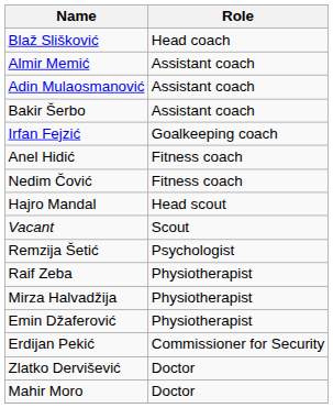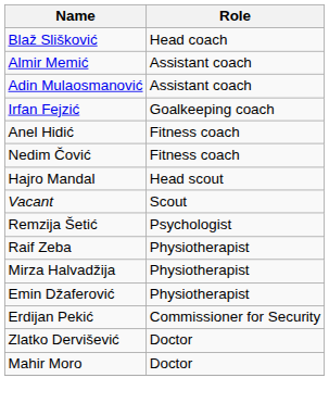 <table class="wikitable">
 <tr>
 <th>Name</th>
 <th>Role</th>
 </tr>
 <tr>
 <td> <a href='#'>Blaž Slišković</a></td>
 <td>Head coach</td>
 </tr>
 <tr>
 <td> <a href='#'>Almir Memić</a></td>
 <td>Assistant coach</td>
 </tr>
 <tr>
 <td> <a href='#'>Adin Mulaosmanović</a></td>
-<td>Assistant coach</td>
-</tr>
-<tr>
-<td> Bakir Šerbo</td>
 <td>Assistant coach</td>
 </tr>
 <tr>
 <td> <a href='#'>Irfan Fejzić</a></td>
 <td>Goalkeeping coach</td>
 </tr>
 <tr>
 <td> Anel Hidić</td>
 <td>Fitness coach</td>
 </tr>
 <tr>
 <td> Nedim Čović</td>
 <td>Fitness coach</td>
 </tr>
 <tr>
 <td> Hajro Mandal</td>
 <td>Head scout</td>
 </tr>
 <tr>
 <td><em>Vacant</em></td>
 <td>Scout</td>
 </tr>
 <tr>
 <td> Remzija Šetić</td>
 <td>Psychologist</td>
 </tr>
 <tr>
 <td> Raif Zeba</td>
 <td>Physiotherapist</td>
 </tr>
 <tr>
 <td> Mirza Halvadžija</td>
 <td>Physiotherapist</td>
 </tr>
 <tr>
 <td> Emin Džaferović</td>
 <td>Physiotherapist</td>
 </tr>
 <tr>
 <td> Erdijan Pekić</td>
 <td>Commissioner for Security</td>
 </tr>
 <tr>
 <td> Zlatko Dervišević</td>
 <td>Doctor</td>
 </tr>
 <tr>
 <td> Mahir Moro</td>
 <td>Doctor</td>
 </tr>
 <tr>
 </tr>
 </table>
